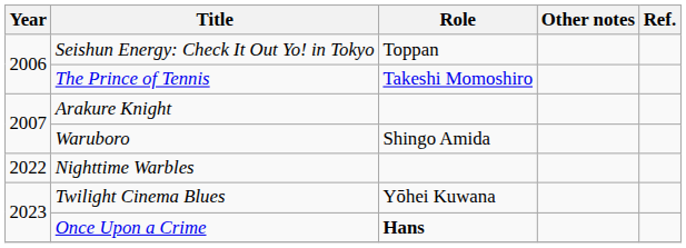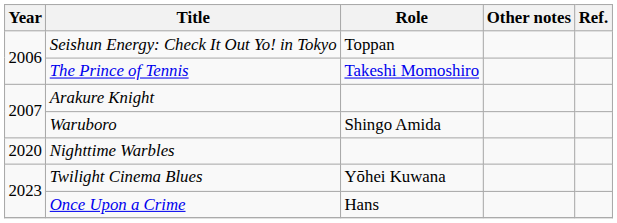 <table class="wikitable">
 <tr>
 <th>Year</th>
 <th>Title</th>
 <th>Role</th>
 <th>Other notes</th>
 <th>Ref.</th>
 </tr>
 <tr>
 <td rowspan="2">2006</td>
 <td><em>Seishun Energy: Check It Out Yo! in Tokyo</em></td>
 <td>Toppan</td>
 <td></td>
 <td></td>
 </tr>
 <tr>
 <td><em><a href='#'>The Prince of Tennis</a></em></td>
 <td><a href='#'>Takeshi Momoshiro</a></td>
 <td></td>
 <td></td>
 </tr>
 <tr>
 <td rowspan="2">2007</td>
 <td><em>Arakure Knight</em></td>
 <td></td>
 <td></td>
 <td></td>
 </tr>
 <tr>
 <td><em>Waruboro</em></td>
 <td>Shingo Amida</td>
 <td></td>
 <td></td>
 </tr>
 <tr>
-<td>2022</td>
+<td>2020</td>
 <td><em>Nighttime Warbles</em></td>
 <td></td>
 <td></td>
 <td></td>
 </tr>
 <tr>
 <td rowspan="2">2023</td>
 <td><em>Twilight Cinema Blues</em></td>
 <td>Yōhei Kuwana</td>
 <td></td>
 <td></td>
 </tr>
 <tr>
 <td><em><a href='#'>Once Upon a Crime</a></em></td>
-<td><strong>Hans</strong></td>
+<td>Hans</td>
 <td></td>
 <td></td>
 </tr>
 <tr>
 </tr>
 </table>
